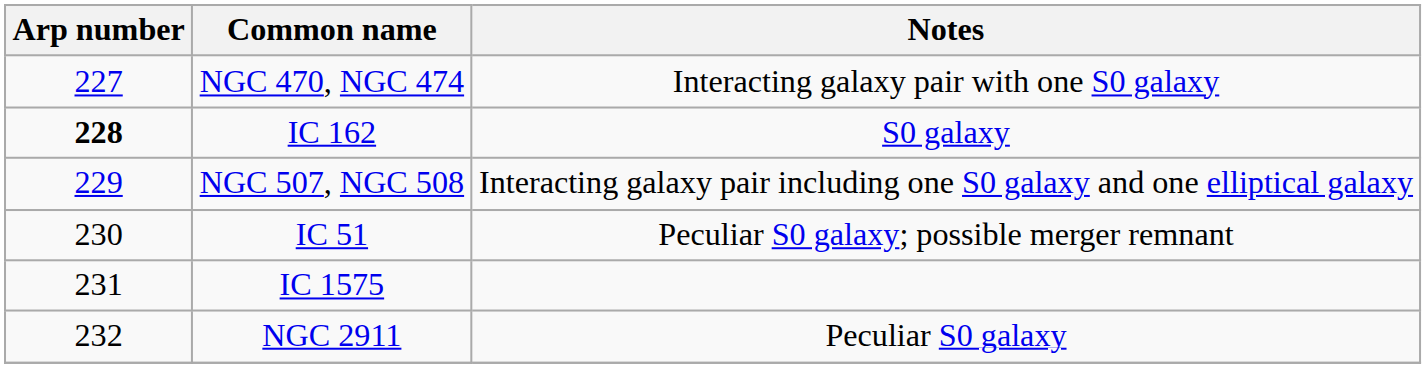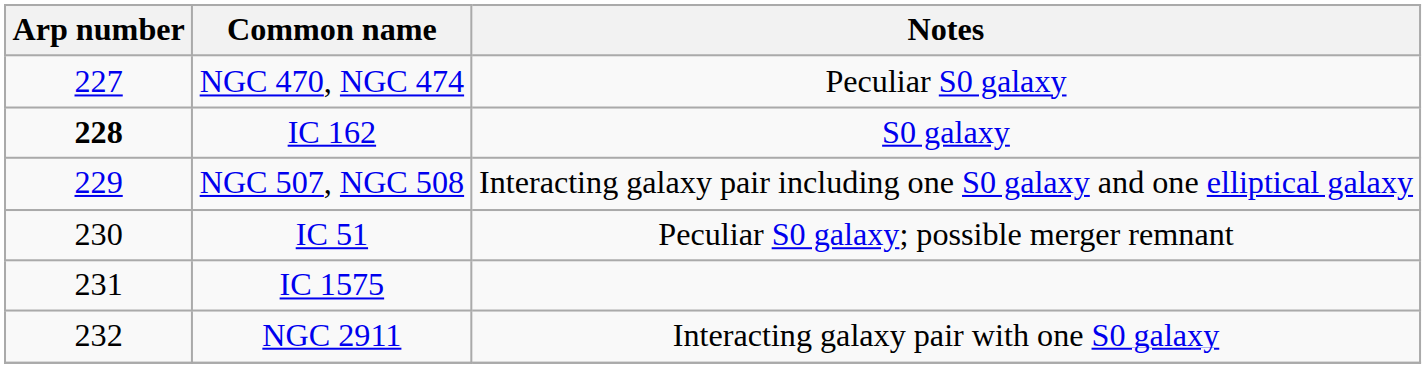 <table class="wikitable" style="text-align:center;">
 <tr>
 <th>Arp number</th>
 <th>Common name</th>
 <th>Notes</th>
 </tr>
 <tr>
 <td><a href='#'>227</a></td>
 <td><a href='#'>NGC 470</a>, <a href='#'>NGC 474</a></td>
-<td>Interacting galaxy pair with one <a href='#'>S0 galaxy</a></td>
+<td>Peculiar <a href='#'>S0 galaxy</a></td>
 </tr>
 <tr>
 <td><strong>228</strong></td>
 <td><a href='#'>IC 162</a></td>
 <td><a href='#'>S0 galaxy</a></td>
 </tr>
 <tr>
 <td><a href='#'>229</a></td>
 <td><a href='#'>NGC 507</a>, <a href='#'>NGC 508</a></td>
 <td>Interacting galaxy pair including one <a href='#'>S0 galaxy</a> and one <a href='#'>elliptical galaxy</a></td>
 </tr>
 <tr>
 <td>230</td>
 <td><a href='#'>IC 51</a></td>
 <td>Peculiar <a href='#'>S0 galaxy</a>; possible merger remnant</td>
 </tr>
 <tr>
 <td>231</td>
 <td><a href='#'>IC 1575</a></td>
 <td></td>
 </tr>
 <tr>
 <td>232</td>
 <td><a href='#'>NGC 2911</a></td>
-<td>Peculiar <a href='#'>S0 galaxy</a></td>
+<td>Interacting galaxy pair with one <a href='#'>S0 galaxy</a></td>
 </tr>
 <tr>
 </tr>
 </table>
